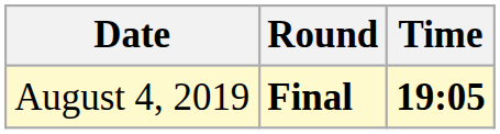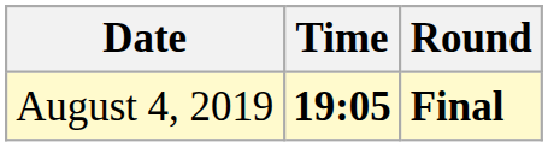 <table class="wikitable">
 <tr>
 <th>Date</th>
+<th>Time</th>
 <th>Round</th>
-<th>Time</th>
 </tr>
 <tr style=background:lemonchiffon>
 <td>August 4, 2019</td>
+<td><strong>19:05</strong></td>
 <td><strong>Final </strong></td>
-<td><strong>19:05</strong></td>
 </tr>
 </table>
